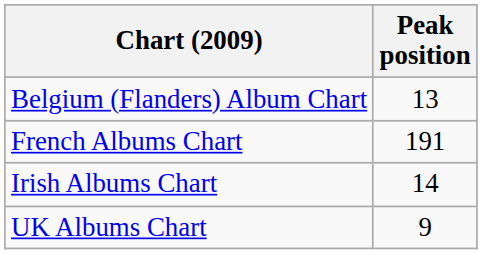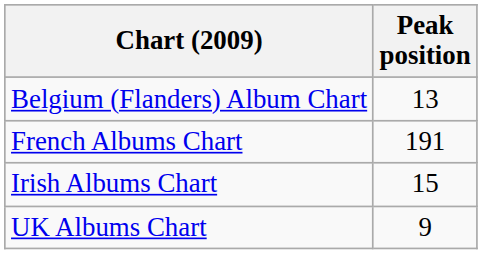 <table class="wikitable sortable">
 <tr>
 <th>Chart (2009)</th>
 <th>Peak<br>position</th>
 </tr>
 <tr>
 <td><a href='#'>Belgium (Flanders) Album Chart</a></td>
 <td align="center">13</td>
 </tr>
 <tr>
 <td><a href='#'>French Albums Chart</a></td>
 <td align="center">191</td>
 </tr>
 <tr>
 <td><a href='#'>Irish Albums Chart</a></td>
-<td align="center">14</td>
+<td align="center">15</td>
 </tr>
 <tr>
 <td><a href='#'>UK Albums Chart</a></td>
 <td align="center">9</td>
 </tr>
 </table>
